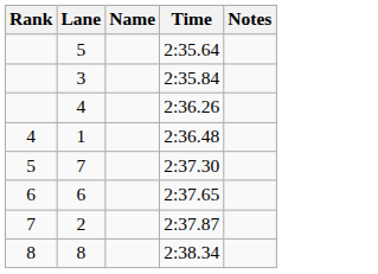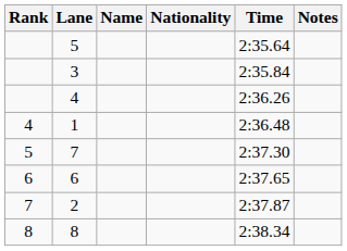 <table class="wikitable sortable" style="text-align:center">
 <tr>
 <th>Rank</th>
 <th>Lane</th>
 <th>Name</th>
+<th>Nationality</th>
 <th>Time</th>
 <th>Notes</th>
 </tr>
 <tr>
 <td></td>
 <td>5</td>
+<td align=left></td>
 <td align=left></td>
 <td>2:35.64</td>
 <td></td>
 </tr>
 <tr>
 <td></td>
 <td>3</td>
 <td align=left></td>
+<td align=left></td>
 <td>2:35.84</td>
 <td></td>
 </tr>
 <tr>
 <td></td>
 <td>4</td>
+<td align=left></td>
 <td align=left></td>
 <td>2:36.26</td>
 <td></td>
 </tr>
 <tr>
 <td>4</td>
 <td>1</td>
 <td align=left></td>
+<td align=left></td>
 <td>2:36.48</td>
 <td></td>
 </tr>
 <tr>
 <td>5</td>
 <td>7</td>
+<td align=left></td>
 <td align=left></td>
 <td>2:37.30</td>
 <td></td>
 </tr>
 <tr>
 <td>6</td>
 <td>6</td>
 <td align=left></td>
+<td align=left></td>
 <td>2:37.65</td>
 <td></td>
 </tr>
 <tr>
 <td>7</td>
 <td>2</td>
+<td align=left></td>
 <td align=left></td>
 <td>2:37.87</td>
 <td></td>
 </tr>
 <tr>
 <td>8</td>
 <td>8</td>
 <td align=left></td>
+<td align=left></td>
 <td>2:38.34</td>
 <td></td>
 </tr>
 </table>
